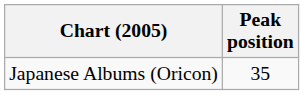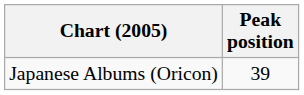 <table class="wikitable sortable">
 <tr>
 <th>Chart (2005)</th>
 <th>Peak<br>position</th>
 </tr>
 <tr>
 <td>Japanese Albums (Oricon)</td>
-<td align="center">35</td>
+<td align="center">39</td>
 </tr>
 </table>
